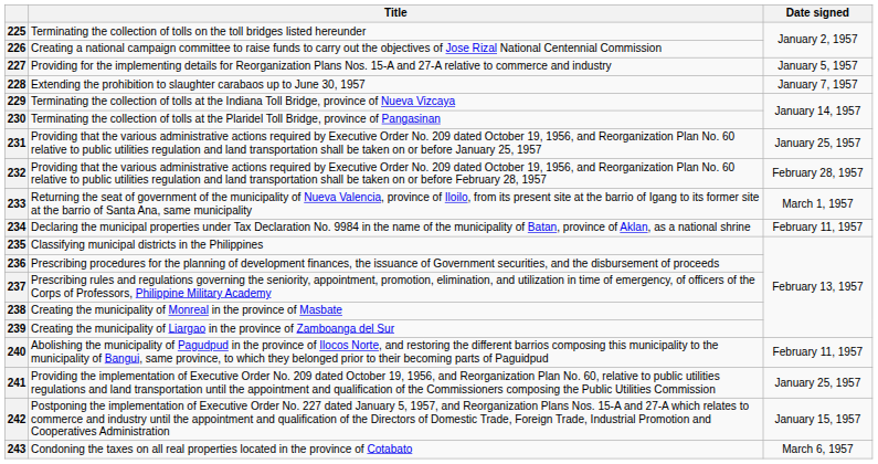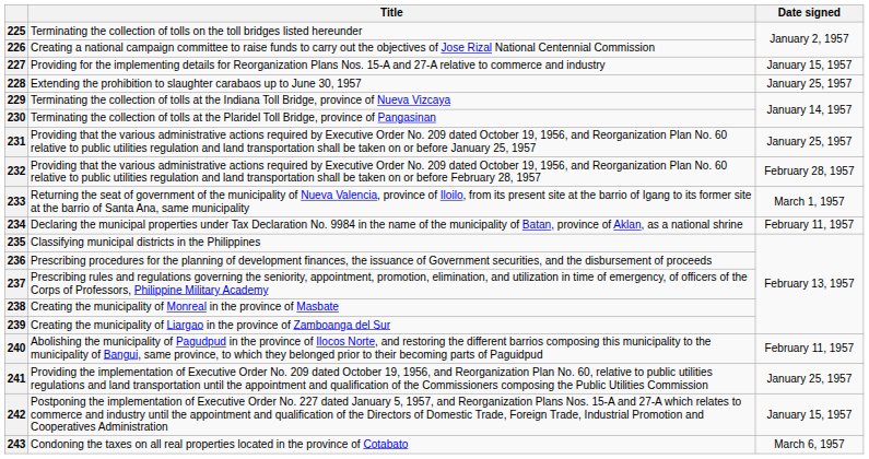 <table class="wikitable sortable" style="text-align:center;">
 <tr>
 <th scope="col"></th>
 <th scope="col">Title</th>
 <th scope="col" width="150px">Date signed</th>
 </tr>
 <tr>
 <th scope="row">225</th>
 <td style="text-align:left;">Terminating the collection of tolls on the toll bridges listed hereunder</td>
 <td rowspan="2">January 2, 1957</td>
 </tr>
 <tr>
 <th scope="row">226</th>
 <td style="text-align:left;">Creating a national campaign committee to raise funds to carry out the objectives of <a href='#'>Jose Rizal</a> National Centennial Commission</td>
 </tr>
 <tr>
 <th scope="row">227</th>
 <td style="text-align:left;">Providing for the implementing details for Reorganization Plans Nos. 15-A and 27-A relative to commerce and industry</td>
-<td>January 5, 1957</td>
+<td>January 15, 1957</td>
 </tr>
 <tr>
 <th scope="row">228</th>
 <td style="text-align:left;">Extending the prohibition to slaughter carabaos up to June 30, 1957</td>
-<td>January 7, 1957</td>
+<td>January 25, 1957</td>
 </tr>
 <tr>
 <th scope="row">229</th>
 <td style="text-align:left;">Terminating the collection of tolls at the Indiana Toll Bridge, province of <a href='#'>Nueva Vizcaya</a></td>
 <td rowspan="2">January 14, 1957</td>
 </tr>
 <tr>
 <th scope="row">230</th>
 <td style="text-align:left;">Terminating the collection of tolls at the Plaridel Toll Bridge, province of <a href='#'>Pangasinan</a></td>
 </tr>
 <tr>
 <th scope="row">231</th>
 <td style="text-align:left;">Providing that the various administrative actions required by Executive Order No. 209 dated October 19, 1956, and Reorganization Plan No. 60 relative to public utilities regulation and land transportation shall be taken on or before January 25, 1957</td>
 <td>January 25, 1957</td>
 </tr>
 <tr>
 <th scope="row">232</th>
 <td style="text-align:left;">Providing that the various administrative actions required by Executive Order No. 209 dated October 19, 1956, and Reorganization Plan No. 60 relative to public utilities regulation and land transportation shall be taken on or before February 28, 1957</td>
 <td>February 28, 1957</td>
 </tr>
 <tr>
 <th scope="row">233</th>
 <td style="text-align:left;">Returning the seat of government of the municipality of <a href='#'>Nueva Valencia</a>, province of <a href='#'>Iloilo</a>, from its present site at the barrio of Igang to its former site at the barrio of Santa Ana, same municipality</td>
 <td>March 1, 1957</td>
 </tr>
 <tr>
 <th scope="row">234</th>
 <td style="text-align:left;">Declaring the municipal properties under Tax Declaration No. 9984 in the name of the municipality of <a href='#'>Batan</a>, province of <a href='#'>Aklan</a>, as a national shrine</td>
 <td>February 11, 1957</td>
 </tr>
 <tr>
 <th scope="row">235</th>
 <td style="text-align:left;">Classifying municipal districts in the Philippines</td>
 <td rowspan="5">February 13, 1957</td>
 </tr>
 <tr>
 <th scope="row">236</th>
 <td style="text-align:left;">Prescribing procedures for the planning of development finances, the issuance of Government securities, and the disbursement of proceeds</td>
 </tr>
 <tr>
 <th scope="row">237</th>
 <td style="text-align:left;">Prescribing rules and regulations governing the seniority, appointment, promotion, elimination, and utilization in time of emergency, of officers of the Corps of Professors, <a href='#'>Philippine Military Academy</a></td>
 </tr>
 <tr>
 <th scope="row">238</th>
 <td style="text-align:left;">Creating the municipality of <a href='#'>Monreal</a> in the province of <a href='#'>Masbate</a></td>
 </tr>
 <tr>
 <th scope="row">239</th>
 <td style="text-align:left;">Creating the municipality of <a href='#'>Liargao</a> in the province of <a href='#'>Zamboanga del Sur</a></td>
 </tr>
 <tr>
 <th scope="row">240</th>
 <td style="text-align:left;">Abolishing the municipality of <a href='#'>Pagudpud</a> in the province of <a href='#'>Ilocos Norte</a>, and restoring the different barrios composing this municipality to the municipality of <a href='#'>Bangui</a>, same province, to which they belonged prior to their becoming parts of Paguidpud</td>
 <td>February 11, 1957</td>
 </tr>
 <tr>
 <th scope="row">241</th>
 <td style="text-align:left;">Providing the implementation of Executive Order No. 209 dated October 19, 1956, and Reorganization Plan No. 60, relative to public utilities regulations and land transportation until the appointment and qualification of the Commissioners composing the Public Utilities Commission</td>
 <td>January 25, 1957</td>
 </tr>
 <tr>
 <th scope="row">242</th>
 <td style="text-align:left;">Postponing the implementation of Executive Order No. 227 dated January 5, 1957, and Reorganization Plans Nos. 15-A and 27-A which relates to commerce and industry until the appointment and qualification of the Directors of Domestic Trade, Foreign Trade, Industrial Promotion and Cooperatives Administration</td>
 <td>January 15, 1957</td>
 </tr>
 <tr>
 <th scope="row">243</th>
 <td style="text-align:left;">Condoning the taxes on all real properties located in the province of <a href='#'>Cotabato</a></td>
 <td>March 6, 1957</td>
 </tr>
 </table>
